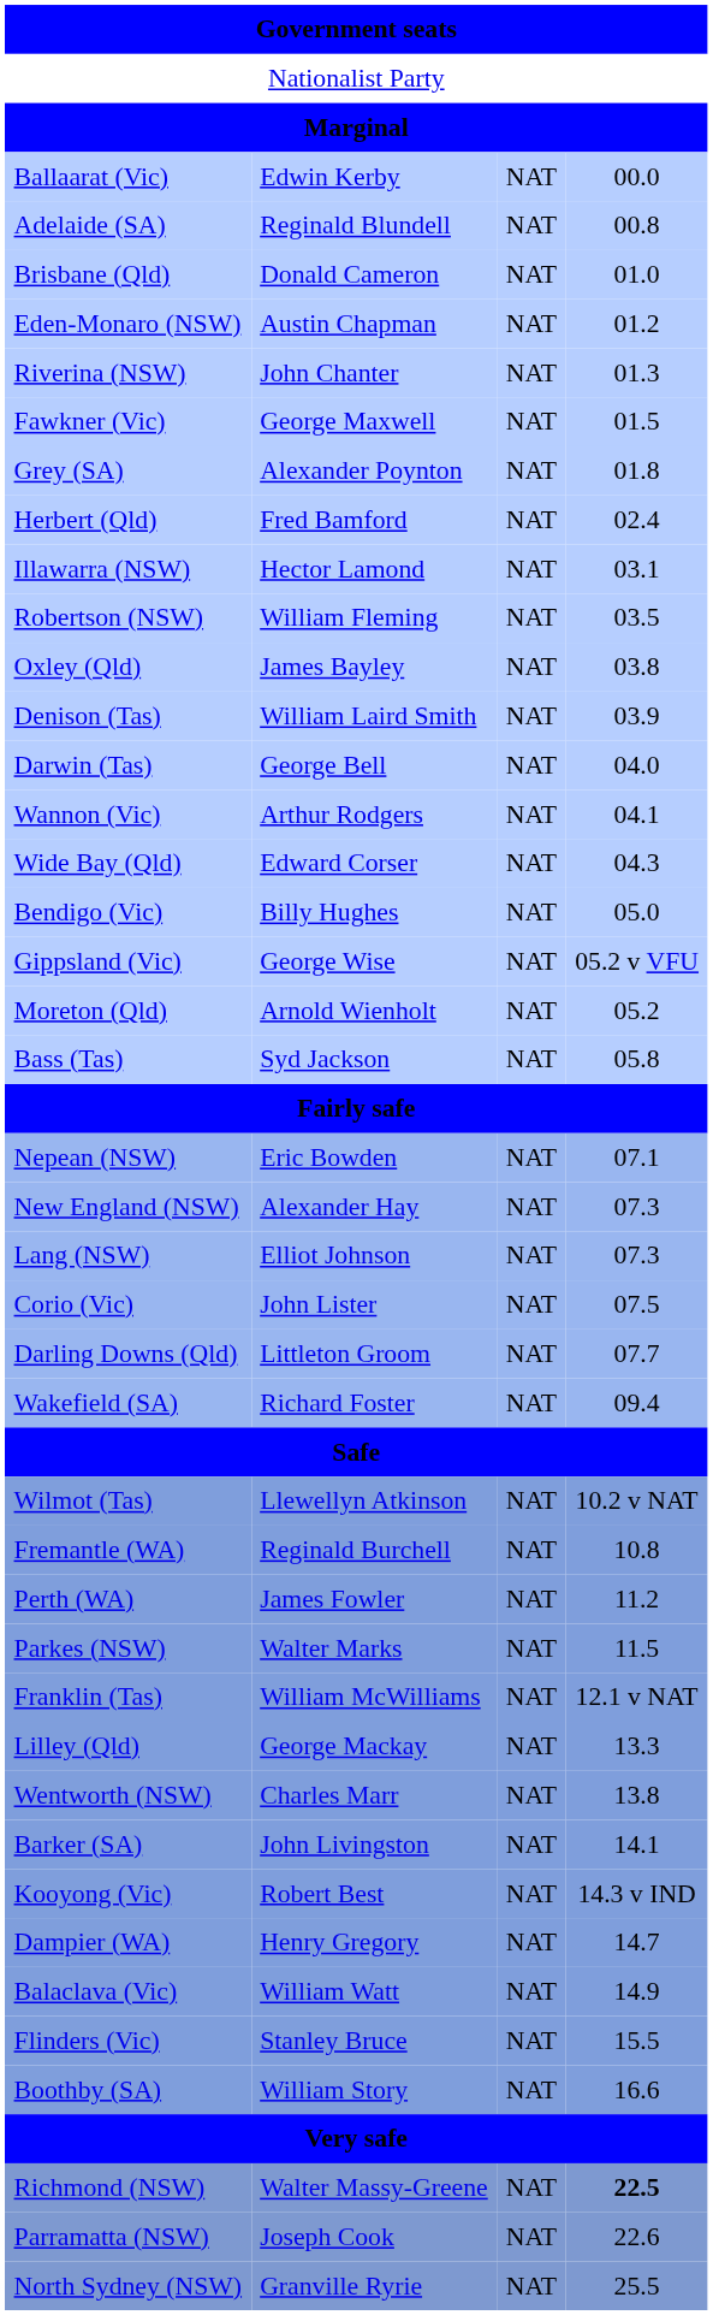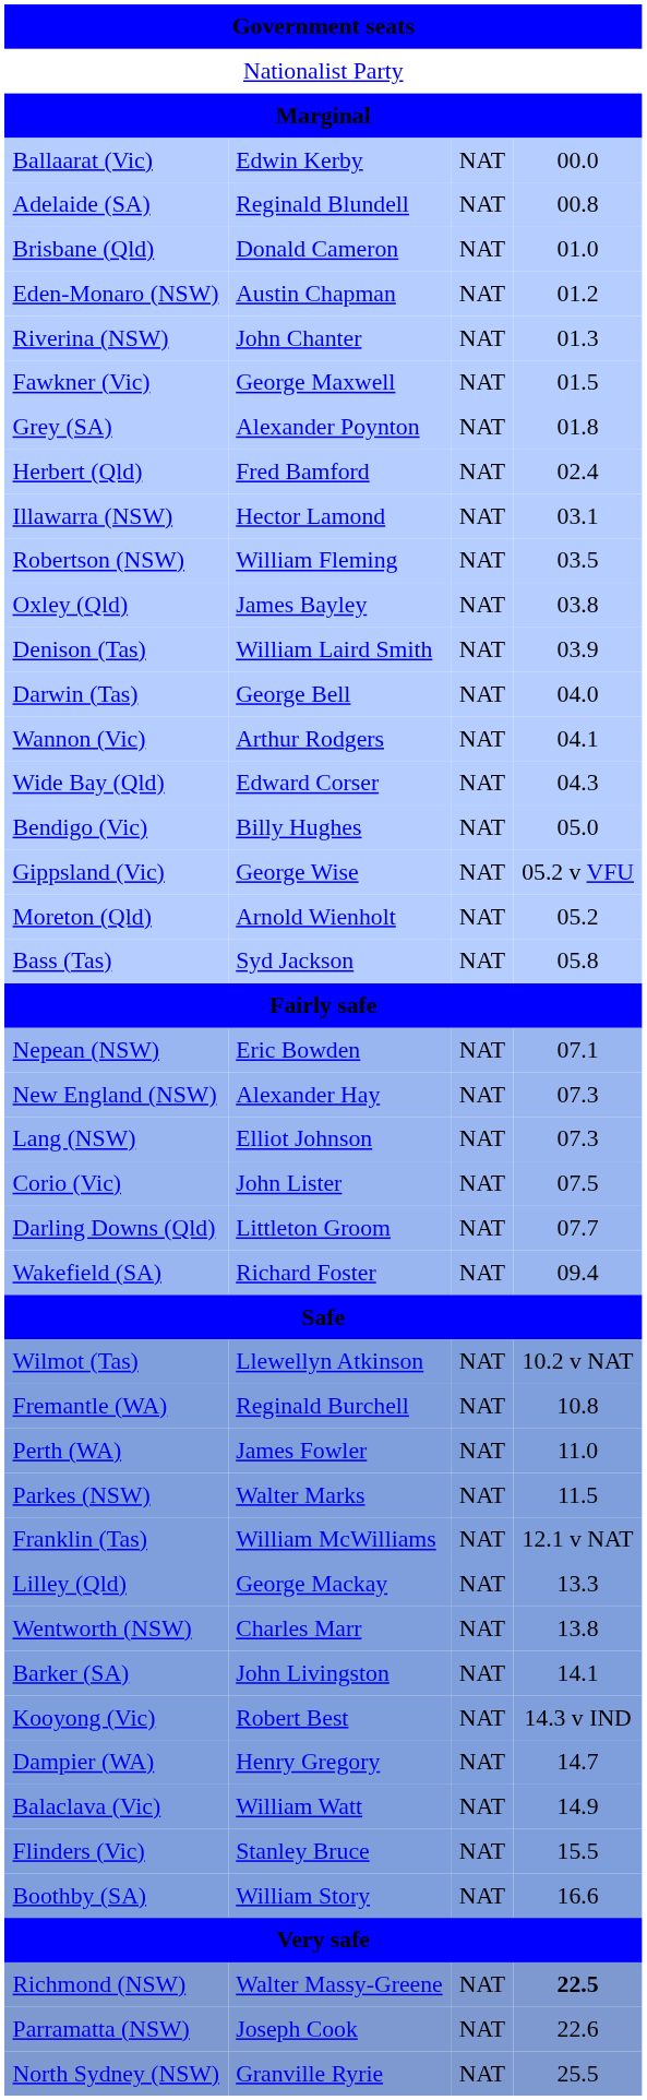 <table class="toccolours" align="left" cellpadding="5" cellspacing="0" style="margin-right: .5em; margin-top: .4em;font-size: 90%;">
 <tr>
 <td COLSPAN=4 align="center" bgcolor="blue"><span><strong>Government seats</strong></span></td>
 </tr>
 <tr>
 <td style="background-color:white" colspan=4 align="center"><a href='#'>Nationalist Party</a></td>
 </tr>
 <tr>
 <td COLSPAN=4 align="center" bgcolor="blue"><span><strong>Marginal</strong></span></td>
 </tr>
 <tr>
 <td align="left" bgcolor="B6CEFF"><a href='#'>Ballaarat (Vic)</a></td>
 <td align="left" bgcolor="B6CEFF"><a href='#'>Edwin Kerby</a></td>
 <td align="left" bgcolor="B6CEFF">NAT</td>
 <td align="center" bgcolor="B6CEFF">00.0</td>
 </tr>
 <tr>
 <td align="left" bgcolor="B6CEFF"><a href='#'>Adelaide (SA)</a></td>
 <td align="left" bgcolor="B6CEFF"><a href='#'>Reginald Blundell</a></td>
 <td align="left" bgcolor="B6CEFF">NAT</td>
 <td align="center" bgcolor="B6CEFF">00.8</td>
 </tr>
 <tr>
 <td align="left" bgcolor="B6CEFF"><a href='#'>Brisbane (Qld)</a></td>
 <td align="left" bgcolor="B6CEFF"><a href='#'>Donald Cameron</a></td>
 <td align="left" bgcolor="B6CEFF">NAT</td>
 <td align="center" bgcolor="B6CEFF">01.0</td>
 </tr>
 <tr>
 <td align="left" bgcolor="B6CEFF"><a href='#'>Eden-Monaro (NSW)</a></td>
 <td align="left" bgcolor="B6CEFF"><a href='#'>Austin Chapman</a></td>
 <td align="left" bgcolor="B6CEFF">NAT</td>
 <td align="center" bgcolor="B6CEFF">01.2</td>
 </tr>
 <tr>
 <td align="left" bgcolor="B6CEFF"><a href='#'>Riverina (NSW)</a></td>
 <td align="left" bgcolor="B6CEFF"><a href='#'>John Chanter</a></td>
 <td align="left" bgcolor="B6CEFF">NAT</td>
 <td align="center" bgcolor="B6CEFF">01.3</td>
 </tr>
 <tr>
 <td align="left" bgcolor="B6CEFF"><a href='#'>Fawkner (Vic)</a></td>
 <td align="left" bgcolor="B6CEFF"><a href='#'>George Maxwell</a></td>
 <td align="left" bgcolor="B6CEFF">NAT</td>
 <td align="center" bgcolor="B6CEFF">01.5</td>
 </tr>
 <tr>
 <td align="left" bgcolor="B6CEFF"><a href='#'>Grey (SA)</a></td>
 <td align="left" bgcolor="B6CEFF"><a href='#'>Alexander Poynton</a></td>
 <td align="left" bgcolor="B6CEFF">NAT</td>
 <td align="center" bgcolor="B6CEFF">01.8</td>
 </tr>
 <tr>
 <td align="left" bgcolor="B6CEFF"><a href='#'>Herbert (Qld)</a></td>
 <td align="left" bgcolor="B6CEFF"><a href='#'>Fred Bamford</a></td>
 <td align="left" bgcolor="B6CEFF">NAT</td>
 <td align="center" bgcolor="B6CEFF">02.4</td>
 </tr>
 <tr>
 <td align="left" bgcolor="B6CEFF"><a href='#'>Illawarra (NSW)</a></td>
 <td align="left" bgcolor="B6CEFF"><a href='#'>Hector Lamond</a></td>
 <td align="left" bgcolor="B6CEFF">NAT</td>
 <td align="center" bgcolor="B6CEFF">03.1</td>
 </tr>
 <tr>
 <td align="left" bgcolor="B6CEFF"><a href='#'>Robertson (NSW)</a></td>
 <td align="left" bgcolor="B6CEFF"><a href='#'>William Fleming</a></td>
 <td align="left" bgcolor="B6CEFF">NAT</td>
 <td align="center" bgcolor="B6CEFF">03.5</td>
 </tr>
 <tr>
 <td align="left" bgcolor="B6CEFF"><a href='#'>Oxley (Qld)</a></td>
 <td align="left" bgcolor="B6CEFF"><a href='#'>James Bayley</a></td>
 <td align="left" bgcolor="B6CEFF">NAT</td>
 <td align="center" bgcolor="B6CEFF">03.8</td>
 </tr>
 <tr>
 <td align="left" bgcolor="B6CEFF"><a href='#'>Denison (Tas)</a></td>
 <td align="left" bgcolor="B6CEFF"><a href='#'>William Laird Smith</a></td>
 <td align="left" bgcolor="B6CEFF">NAT</td>
 <td align="center" bgcolor="B6CEFF">03.9</td>
 </tr>
 <tr>
 <td align="left" bgcolor="B6CEFF"><a href='#'>Darwin (Tas)</a></td>
 <td align="left" bgcolor="B6CEFF"><a href='#'>George Bell</a></td>
 <td align="left" bgcolor="B6CEFF">NAT</td>
 <td align="center" bgcolor="B6CEFF">04.0</td>
 </tr>
 <tr>
 <td align="left" bgcolor="B6CEFF"><a href='#'>Wannon (Vic)</a></td>
 <td align="left" bgcolor="B6CEFF"><a href='#'>Arthur Rodgers</a></td>
 <td align="left" bgcolor="B6CEFF">NAT</td>
 <td align="center" bgcolor="B6CEFF">04.1</td>
 </tr>
 <tr>
 <td align="left" bgcolor="B6CEFF"><a href='#'>Wide Bay (Qld)</a></td>
 <td align="left" bgcolor="B6CEFF"><a href='#'>Edward Corser</a></td>
 <td align="left" bgcolor="B6CEFF">NAT</td>
 <td align="center" bgcolor="B6CEFF">04.3</td>
 </tr>
 <tr>
 <td align="left" bgcolor="B6CEFF"><a href='#'>Bendigo (Vic)</a></td>
 <td align="left" bgcolor="B6CEFF"><a href='#'>Billy Hughes</a></td>
 <td align="left" bgcolor="B6CEFF">NAT</td>
 <td align="center" bgcolor="B6CEFF">05.0</td>
 </tr>
 <tr>
 <td align="left" bgcolor="B6CEFF"><a href='#'>Gippsland (Vic)</a></td>
 <td align="left" bgcolor="B6CEFF"><a href='#'>George Wise</a></td>
 <td align="left" bgcolor="B6CEFF">NAT</td>
 <td align="center" bgcolor="B6CEFF">05.2 v <a href='#'>VFU</a></td>
 </tr>
 <tr>
 <td align="left" bgcolor="B6CEFF"><a href='#'>Moreton (Qld)</a></td>
 <td align="left" bgcolor="B6CEFF"><a href='#'>Arnold Wienholt</a></td>
 <td align="left" bgcolor="B6CEFF">NAT</td>
 <td align="center" bgcolor="B6CEFF">05.2</td>
 </tr>
 <tr>
 <td align="left" bgcolor="B6CEFF"><a href='#'>Bass (Tas)</a></td>
 <td align="left" bgcolor="B6CEFF"><a href='#'>Syd Jackson</a></td>
 <td align="left" bgcolor="B6CEFF">NAT</td>
 <td align="center" bgcolor="B6CEFF">05.8</td>
 </tr>
 <tr>
 <td COLSPAN=4 align="center" bgcolor="blue"><span><strong>Fairly safe</strong></span></td>
 </tr>
 <tr>
 <td align="left" bgcolor="99B6F0"><a href='#'>Nepean (NSW)</a></td>
 <td align="left" bgcolor="99B6F0"><a href='#'>Eric Bowden</a></td>
 <td align="left" bgcolor="99B6F0">NAT</td>
 <td align="center" bgcolor="99B6F0">07.1</td>
 </tr>
 <tr>
 <td align="left" bgcolor="99B6F0"><a href='#'>New England (NSW)</a></td>
 <td align="left" bgcolor="99B6F0"><a href='#'>Alexander Hay</a></td>
 <td align="left" bgcolor="99B6F0">NAT</td>
 <td align="center" bgcolor="99B6F0">07.3</td>
 </tr>
 <tr>
 <td align="left" bgcolor="99B6F0"><a href='#'>Lang (NSW)</a></td>
 <td align="left" bgcolor="99B6F0"><a href='#'>Elliot Johnson</a></td>
 <td align="left" bgcolor="99B6F0">NAT</td>
 <td align="center" bgcolor="99B6F0">07.3</td>
 </tr>
 <tr>
 <td align="left" bgcolor="99B6F0"><a href='#'>Corio (Vic)</a></td>
 <td align="left" bgcolor="99B6F0"><a href='#'>John Lister</a></td>
 <td align="left" bgcolor="99B6F0">NAT</td>
 <td align="center" bgcolor="99B6F0">07.5</td>
 </tr>
 <tr>
 <td align="left" bgcolor="99B6F0"><a href='#'>Darling Downs (Qld)</a></td>
 <td align="left" bgcolor="99B6F0"><a href='#'>Littleton Groom</a></td>
 <td align="left" bgcolor="99B6F0">NAT</td>
 <td align="center" bgcolor="99B6F0">07.7</td>
 </tr>
 <tr>
 <td align="left" bgcolor="99B6F0"><a href='#'>Wakefield (SA)</a></td>
 <td align="left" bgcolor="99B6F0"><a href='#'>Richard Foster</a></td>
 <td align="left" bgcolor="99B6F0">NAT</td>
 <td align="center" bgcolor="99B6F0">09.4</td>
 </tr>
 <tr>
 <td COLSPAN=4 align="center" bgcolor="blue"><span><strong>Safe</strong></span></td>
 </tr>
 <tr>
 <td align="left" bgcolor="7F9EDC"><a href='#'>Wilmot (Tas)</a></td>
 <td align="left" bgcolor="7F9EDC"><a href='#'>Llewellyn Atkinson</a></td>
 <td align="left" bgcolor="7F9EDC">NAT</td>
 <td align="center" bgcolor="7F9EDC">10.2 v NAT</td>
 </tr>
 <tr>
 <td align="left" bgcolor="7F9EDC"><a href='#'>Fremantle (WA)</a></td>
 <td align="left" bgcolor="7F9EDC"><a href='#'>Reginald Burchell</a></td>
 <td align="left" bgcolor="7F9EDC">NAT</td>
 <td align="center" bgcolor="7F9EDC">10.8</td>
 </tr>
 <tr>
 <td align="left" bgcolor="7F9EDC"><a href='#'>Perth (WA)</a></td>
 <td align="left" bgcolor="7F9EDC"><a href='#'>James Fowler</a></td>
 <td align="left" bgcolor="7F9EDC">NAT</td>
-<td align="center" bgcolor="7F9EDC">11.2</td>
+<td align="center" bgcolor="7F9EDC">11.0</td>
 </tr>
 <tr>
 <td align="left" bgcolor="7F9EDC"><a href='#'>Parkes (NSW)</a></td>
 <td align="left" bgcolor="7F9EDC"><a href='#'>Walter Marks</a></td>
 <td align="left" bgcolor="7F9EDC">NAT</td>
 <td align="center" bgcolor="7F9EDC">11.5</td>
 </tr>
 <tr>
 <td align="left" bgcolor="7F9EDC"><a href='#'>Franklin (Tas)</a></td>
 <td align="left" bgcolor="7F9EDC"><a href='#'>William McWilliams</a></td>
 <td align="left" bgcolor="7F9EDC">NAT</td>
 <td align="center" bgcolor="7F9EDC">12.1 v NAT</td>
 </tr>
 <tr>
 <td align="left" bgcolor="7F9EDC"><a href='#'>Lilley (Qld)</a></td>
 <td align="left" bgcolor="7F9EDC"><a href='#'>George Mackay</a></td>
 <td align="left" bgcolor="7F9EDC">NAT</td>
 <td align="center" bgcolor="7F9EDC">13.3</td>
 </tr>
 <tr>
 <td align="left" bgcolor="7F9EDC"><a href='#'>Wentworth (NSW)</a></td>
 <td align="left" bgcolor="7F9EDC"><a href='#'>Charles Marr</a></td>
 <td align="left" bgcolor="7F9EDC">NAT</td>
 <td align="center" bgcolor="7F9EDC">13.8</td>
 </tr>
 <tr>
 <td align="left" bgcolor="7F9EDC"><a href='#'>Barker (SA)</a></td>
 <td align="left" bgcolor="7F9EDC"><a href='#'>John Livingston</a></td>
 <td align="left" bgcolor="7F9EDC">NAT</td>
 <td align="center" bgcolor="7F9EDC">14.1</td>
 </tr>
 <tr>
 <td align="left" bgcolor="7F9EDC"><a href='#'>Kooyong (Vic)</a></td>
 <td align="left" bgcolor="7F9EDC"><a href='#'>Robert Best</a></td>
 <td align="left" bgcolor="7F9EDC">NAT</td>
 <td align="center" bgcolor="7F9EDC">14.3 v IND</td>
 </tr>
 <tr>
 <td align="left" bgcolor="7F9EDC"><a href='#'>Dampier (WA)</a></td>
 <td align="left" bgcolor="7F9EDC"><a href='#'>Henry Gregory</a></td>
 <td align="left" bgcolor="7F9EDC">NAT</td>
 <td align="center" bgcolor="7F9EDC">14.7</td>
 </tr>
 <tr>
 <td align="left" bgcolor="7F9EDC"><a href='#'>Balaclava (Vic)</a></td>
 <td align="left" bgcolor="7F9EDC"><a href='#'>William Watt</a></td>
 <td align="left" bgcolor="7F9EDC">NAT</td>
 <td align="center" bgcolor="7F9EDC">14.9</td>
 </tr>
 <tr>
 <td align="left" bgcolor="7F9EDC"><a href='#'>Flinders (Vic)</a></td>
 <td align="left" bgcolor="7F9EDC"><a href='#'>Stanley Bruce</a></td>
 <td align="left" bgcolor="7F9EDC">NAT</td>
 <td align="center" bgcolor="7F9EDC">15.5</td>
 </tr>
 <tr>
 <td align="left" bgcolor="7F9EDC"><a href='#'>Boothby (SA)</a></td>
 <td align="left" bgcolor="7F9EDC"><a href='#'>William Story</a></td>
 <td align="left" bgcolor="7F9EDC">NAT</td>
 <td align="center" bgcolor="7F9EDC">16.6</td>
 </tr>
 <tr>
 <td COLSPAN=4 align="center" bgcolor="blue"><span><strong>Very safe</strong></span></td>
 </tr>
 <tr>
 <td align="left" bgcolor="7E99D0"><a href='#'>Richmond (NSW)</a></td>
 <td align="left" bgcolor="7E99D0"><a href='#'>Walter Massy-Greene</a></td>
 <td align="left" bgcolor="7E99D0">NAT</td>
 <td align="center" bgcolor="7E99D0"><strong>22.5</strong></td>
 </tr>
 <tr>
 <td align="left" bgcolor="7E99D0"><a href='#'>Parramatta (NSW)</a></td>
 <td align="left" bgcolor="7E99D0"><a href='#'>Joseph Cook</a></td>
 <td align="left" bgcolor="7E99D0">NAT</td>
 <td align="center" bgcolor="7E99D0">22.6</td>
 </tr>
 <tr>
 <td align="left" bgcolor="7E99D0"><a href='#'>North Sydney (NSW)</a></td>
 <td align="left" bgcolor="7E99D0"><a href='#'>Granville Ryrie</a></td>
 <td align="left" bgcolor="7E99D0">NAT</td>
 <td align="center" bgcolor="7E99D0">25.5</td>
 </tr>
 <tr>
 </tr>
 </table>
